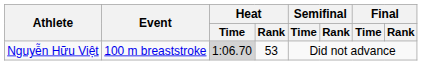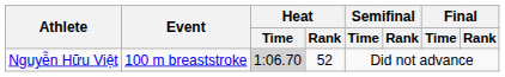 <table class="wikitable" style="font-size:90%;">
 <tr>
 <th rowspan=2>Athlete</th>
 <th rowspan=2>Event</th>
 <th colspan="2">Heat</th>
 <th colspan="2">Semifinal</th>
 <th colspan="2">Final</th>
 </tr>
 <tr style="font-size:95%">
 <th>Time</th>
 <th>Rank</th>
 <th>Time</th>
 <th>Rank</th>
 <th>Time</th>
 <th>Rank</th>
 </tr>
 <tr align=center>
 <td align=left><a href='#'>Nguyễn Hữu Việt</a></td>
 <td align=left><a href='#'>100 m breaststroke</a></td>
 <td style="background: lightgrey;">1:06.70</td>
-<td>53</td>
+<td>52</td>
 <td colspan=4>Did not advance</td>
 </tr>
 </table>
